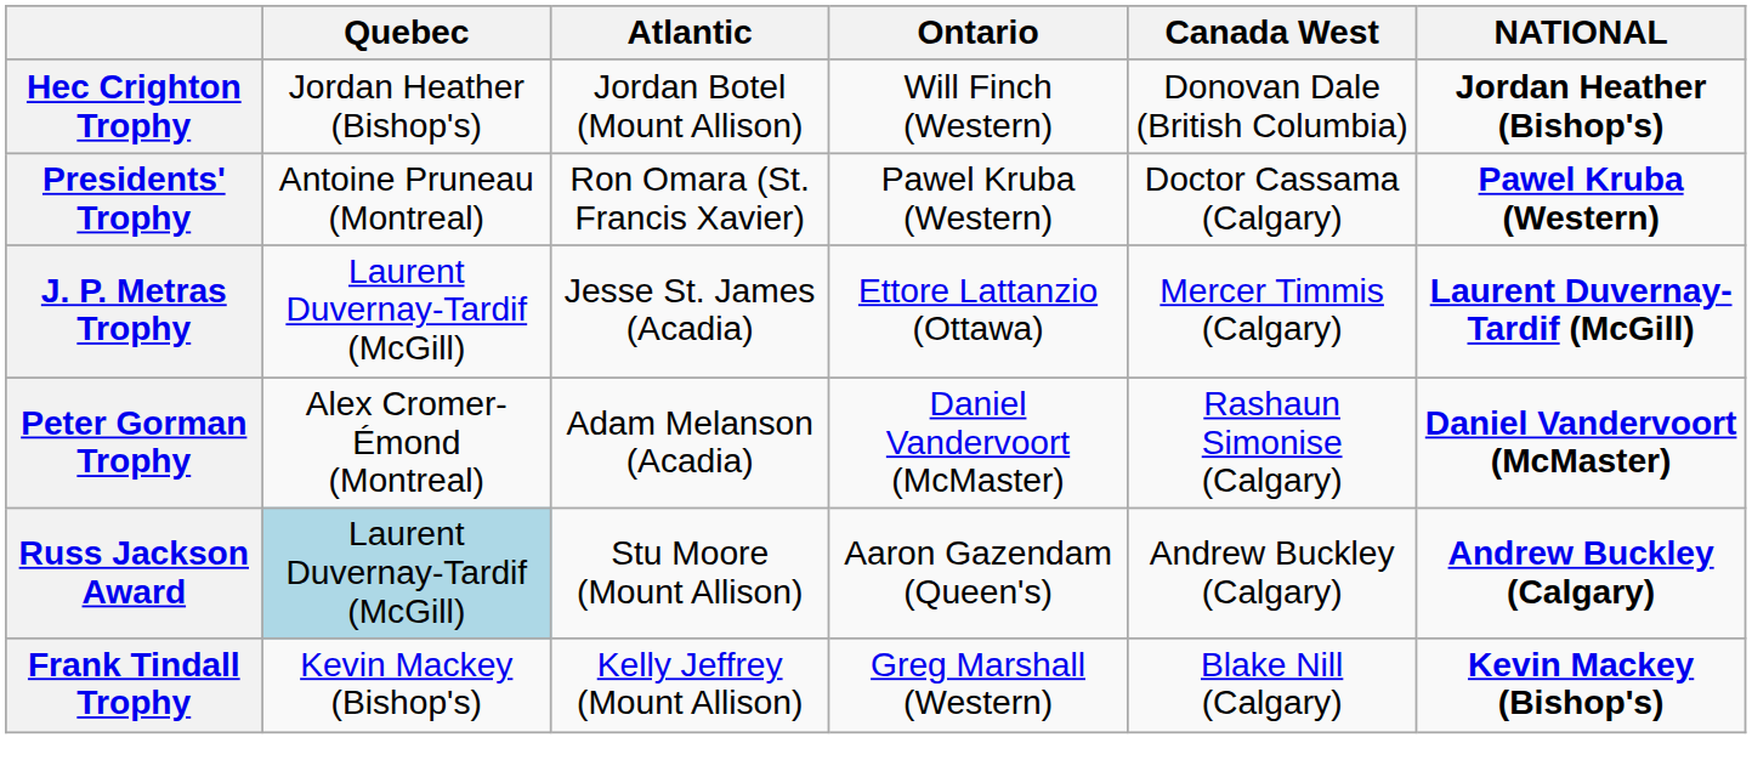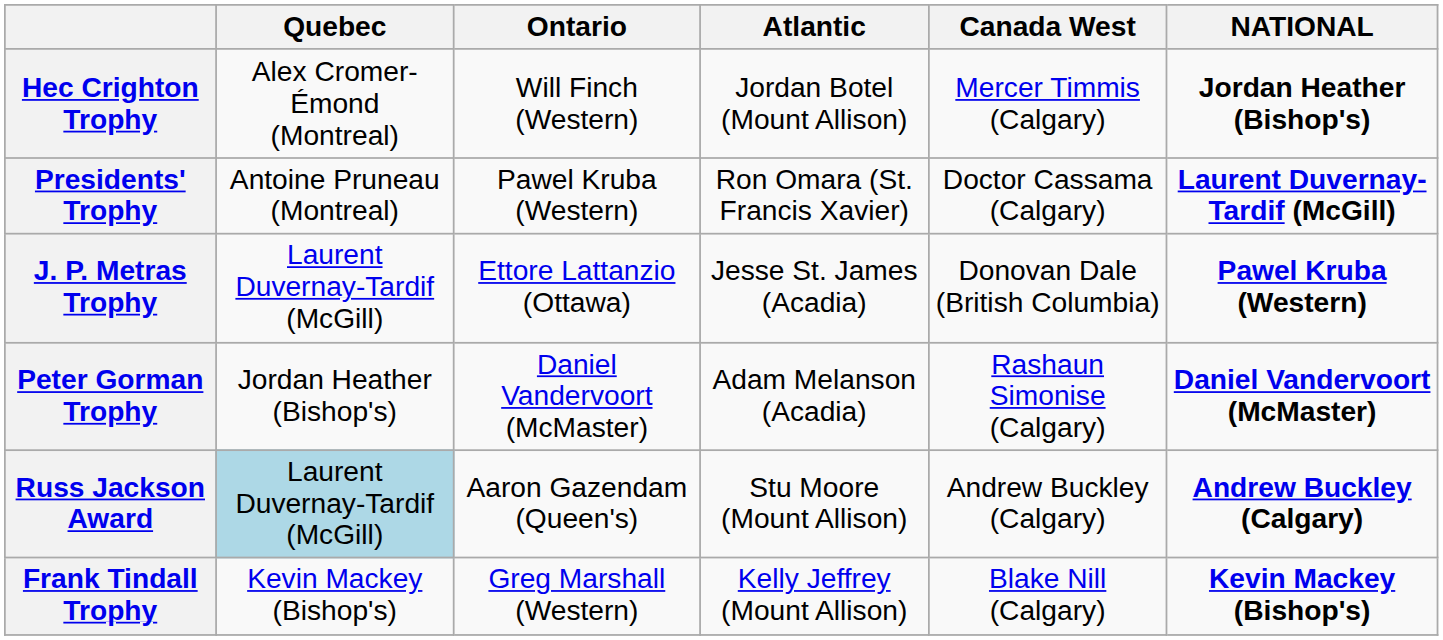 <table class="wikitable" style="text-align: center; width: 815px; height: 250px;">
 <tr>
 <th scope="col"></th>
 <th scope="col">Quebec</th>
+<th scope="col">Ontario</th>
 <th scope="col">Atlantic</th>
-<th scope="col">Ontario</th>
 <th scope="col">Canada West</th>
 <th scope="col">NATIONAL</th>
 </tr>
 <tr>
 <th scope="row"><a href='#'>Hec Crighton Trophy</a></th>
-<td>Jordan Heather (Bishop's)</td>
+<td>Alex Cromer-Émond (Montreal)</td>
+<td>Will Finch (Western)</td>
 <td>Jordan Botel (Mount Allison)</td>
-<td>Will Finch (Western)</td>
-<td>Donovan Dale (British Columbia)</td>
+<td><a href='#'>Mercer Timmis</a> (Calgary)</td>
 <td><strong>Jordan Heather (Bishop's)</strong></td>
 </tr>
 <tr>
 <th scope="row"><a href='#'>Presidents' Trophy</a></th>
 <td>Antoine Pruneau (Montreal)</td>
+<td>Pawel Kruba (Western)</td>
 <td>Ron Omara (St. Francis Xavier)</td>
-<td>Pawel Kruba (Western)</td>
 <td>Doctor Cassama (Calgary)</td>
-<td><strong><a href='#'>Pawel Kruba</a> (Western)</strong></td>
+<td><strong><a href='#'>Laurent Duvernay-Tardif</a> (McGill)</strong></td>
 </tr>
 <tr>
 <th scope="row"><a href='#'>J. P. Metras Trophy</a></th>
 <td><a href='#'>Laurent Duvernay-Tardif</a> (McGill)</td>
+<td><a href='#'>Ettore Lattanzio</a> (Ottawa)</td>
 <td>Jesse St. James (Acadia)</td>
-<td><a href='#'>Ettore Lattanzio</a> (Ottawa)</td>
-<td><a href='#'>Mercer Timmis</a> (Calgary)</td>
-<td><strong><a href='#'>Laurent Duvernay-Tardif</a> (McGill)</strong></td>
+<td>Donovan Dale (British Columbia)</td>
+<td><strong><a href='#'>Pawel Kruba</a> (Western)</strong></td>
 </tr>
 <tr>
 <th scope="row"><a href='#'>Peter Gorman Trophy</a></th>
-<td>Alex Cromer-Émond (Montreal)</td>
+<td>Jordan Heather (Bishop's)</td>
+<td><a href='#'>Daniel Vandervoort</a> (McMaster)</td>
 <td>Adam Melanson (Acadia)</td>
-<td><a href='#'>Daniel Vandervoort</a> (McMaster)</td>
 <td><a href='#'>Rashaun Simonise</a> (Calgary)</td>
 <td><strong><a href='#'>Daniel Vandervoort</a> (McMaster)</strong></td>
 </tr>
 <tr>
 <th scope="row"><a href='#'>Russ Jackson Award</a></th>
 <td style="background: lightblue;">Laurent Duvernay-Tardif (McGill)</td>
+<td>Aaron Gazendam (Queen's)</td>
 <td>Stu Moore (Mount Allison)</td>
-<td>Aaron Gazendam (Queen's)</td>
 <td>Andrew Buckley (Calgary)</td>
 <td><strong><a href='#'>Andrew Buckley</a> (Calgary)</strong></td>
 </tr>
 <tr>
 <th scope="row"><a href='#'>Frank Tindall Trophy</a></th>
 <td><a href='#'>Kevin Mackey</a> (Bishop's)</td>
+<td><a href='#'>Greg Marshall</a> (Western)</td>
 <td><a href='#'>Kelly Jeffrey</a> (Mount Allison)</td>
-<td><a href='#'>Greg Marshall</a> (Western)</td>
 <td><a href='#'>Blake Nill</a> (Calgary)</td>
 <td><strong><a href='#'>Kevin Mackey</a> (Bishop's)</strong></td>
 </tr>
 </table>
